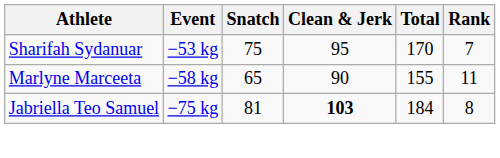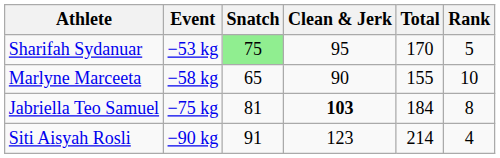 <table class="wikitable" style="font-size:90%">
 <tr>
 <th>Athlete</th>
 <th>Event</th>
 <th>Snatch</th>
 <th>Clean & Jerk</th>
 <th>Total</th>
 <th>Rank</th>
 </tr>
 <tr align=center>
 <td align=left><a href='#'>Sharifah Sydanuar</a></td>
 <td align=left><a href='#'>−53 kg</a></td>
-<td>75</td>
+<td style="background: lightgreen;">75</td>
 <td>95</td>
 <td>170</td>
-<td>7</td>
+<td>5</td>
 </tr>
 <tr align=center>
 <td align=left><a href='#'>Marlyne Marceeta</a></td>
 <td align=left><a href='#'>−58 kg</a></td>
 <td>65</td>
 <td>90</td>
 <td>155</td>
-<td>11</td>
+<td>10</td>
 </tr>
 <tr align=center>
 <td align=left><a href='#'>Jabriella Teo Samuel</a></td>
 <td align=left><a href='#'>−75 kg</a></td>
 <td>81</td>
 <td><strong>103</strong></td>
 <td>184</td>
 <td>8</td>
 </tr>
+<tr align=center>
+<td align=left><a href='#'>Siti Aisyah Rosli</a></td>
+<td align=left><a href='#'>−90 kg</a></td>
+<td>91</td>
+<td>123</td>
+<td>214</td>
+<td>4</td>
+</tr>
 </table>
